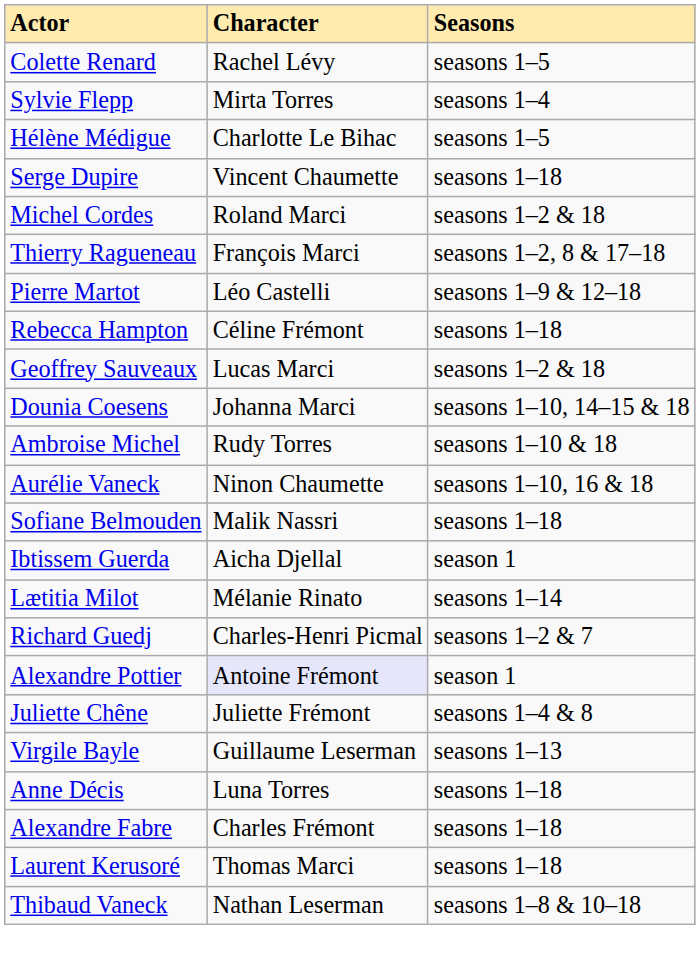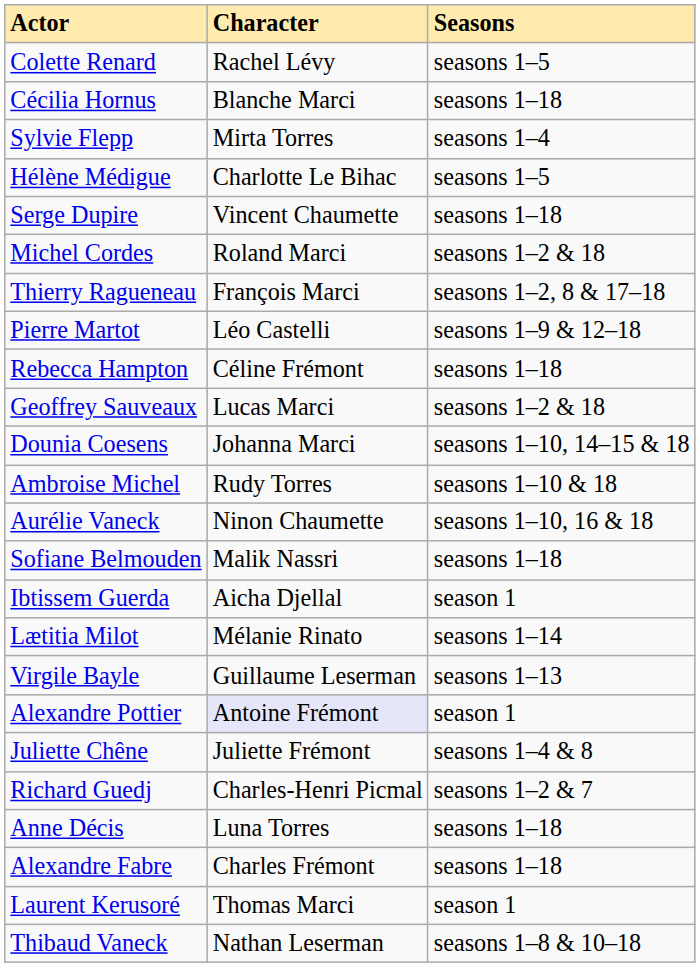 <table class="wikitable sortable">
 <tr>
 <td bgcolor="#FFEBAD"><strong>Actor</strong></td>
 <td bgcolor="#FFEBAD"><strong>Character</strong></td>
 <td bgcolor="#FFEBAD"><strong>Seasons</strong></td>
 </tr>
 <tr>
 <td><a href='#'>Colette Renard</a></td>
 <td>Rachel Lévy</td>
 <td>seasons 1–5</td>
+</tr>
+<tr>
+<td><a href='#'>Cécilia Hornus</a></td>
+<td>Blanche Marci</td>
+<td>seasons 1–18</td>
 </tr>
 <tr>
 <td><a href='#'>Sylvie Flepp</a></td>
 <td>Mirta Torres</td>
 <td>seasons 1–4</td>
 </tr>
 <tr>
 <td><a href='#'>Hélène Médigue</a></td>
 <td>Charlotte Le Bihac</td>
 <td>seasons 1–5</td>
 </tr>
 <tr>
 <td><a href='#'>Serge Dupire</a></td>
 <td>Vincent Chaumette</td>
 <td>seasons 1–18</td>
 </tr>
 <tr>
 <td><a href='#'>Michel Cordes</a></td>
 <td>Roland Marci</td>
 <td>seasons 1–2 & 18</td>
 </tr>
 <tr>
 <td><a href='#'>Thierry Ragueneau</a></td>
 <td>François Marci</td>
 <td>seasons 1–2, 8 & 17–18</td>
 </tr>
 <tr>
 <td><a href='#'>Pierre Martot</a></td>
 <td>Léo Castelli</td>
 <td>seasons 1–9 & 12–18</td>
 </tr>
 <tr>
 <td><a href='#'>Rebecca Hampton</a></td>
 <td>Céline Frémont</td>
 <td>seasons 1–18</td>
 </tr>
 <tr>
 <td><a href='#'>Geoffrey Sauveaux</a></td>
 <td>Lucas Marci</td>
 <td>seasons 1–2 & 18</td>
 </tr>
 <tr>
 <td><a href='#'>Dounia Coesens</a></td>
 <td>Johanna Marci</td>
 <td>seasons 1–10, 14–15 & 18</td>
 </tr>
 <tr>
 <td><a href='#'>Ambroise Michel</a></td>
 <td>Rudy Torres</td>
 <td>seasons 1–10 & 18</td>
 </tr>
 <tr>
 <td><a href='#'>Aurélie Vaneck</a></td>
 <td>Ninon Chaumette</td>
 <td>seasons 1–10, 16 & 18</td>
 </tr>
 <tr>
 <td><a href='#'>Sofiane Belmouden</a></td>
 <td>Malik Nassri</td>
 <td>seasons 1–18</td>
 </tr>
 <tr>
 <td><a href='#'>Ibtissem Guerda</a></td>
 <td>Aicha Djellal</td>
 <td>season 1</td>
 </tr>
 <tr>
 <td><a href='#'>Lætitia Milot</a></td>
 <td>Mélanie Rinato</td>
 <td>seasons 1–14</td>
 </tr>
 <tr>
-<td><a href='#'>Richard Guedj</a></td>
-<td>Charles-Henri Picmal</td>
-<td>seasons 1–2 & 7</td>
+<td><a href='#'>Virgile Bayle</a></td>
+<td>Guillaume Leserman</td>
+<td>seasons 1–13</td>
 </tr>
 <tr>
 <td><a href='#'>Alexandre Pottier</a></td>
 <td style="background: lavender;">Antoine Frémont</td>
 <td>season 1</td>
 </tr>
 <tr>
 <td><a href='#'>Juliette Chêne</a></td>
 <td>Juliette Frémont</td>
 <td>seasons 1–4 & 8</td>
 </tr>
 <tr>
-<td><a href='#'>Virgile Bayle</a></td>
-<td>Guillaume Leserman</td>
-<td>seasons 1–13</td>
+<td><a href='#'>Richard Guedj</a></td>
+<td>Charles-Henri Picmal</td>
+<td>seasons 1–2 & 7</td>
 </tr>
 <tr>
 <td><a href='#'>Anne Décis</a></td>
 <td>Luna Torres</td>
 <td>seasons 1–18</td>
 </tr>
 <tr>
 <td><a href='#'>Alexandre Fabre</a></td>
 <td>Charles Frémont</td>
 <td>seasons 1–18</td>
 </tr>
 <tr>
 <td><a href='#'>Laurent Kerusoré</a></td>
 <td>Thomas Marci</td>
-<td>seasons 1–18</td>
+<td>season 1</td>
 </tr>
 <tr>
 <td><a href='#'>Thibaud Vaneck</a></td>
 <td>Nathan Leserman</td>
 <td>seasons 1–8 & 10–18</td>
 </tr>
 </table>
